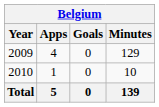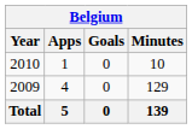 <table class=wikitable style="text-align:center">
 <tr>
 <th colspan="4"><a href='#'>Belgium</a></th>
 </tr>
 <tr>
 <th>Year</th>
 <th>Apps</th>
 <th>Goals</th>
 <th>Minutes</th>
 </tr>
 <tr>
+<td>2010</td>
+<td>1</td>
+<td>0</td>
+<td>10</td>
+</tr>
+<tr>
 <td>2009</td>
 <td>4</td>
 <td>0</td>
 <td>129</td>
-</tr>
-<tr>
-<td>2010</td>
-<td>1</td>
-<td>0</td>
-<td>10</td>
 </tr>
 <tr>
 <th>Total</th>
 <th>5</th>
 <th>0</th>
 <th>139</th>
 </tr>
 </table>
